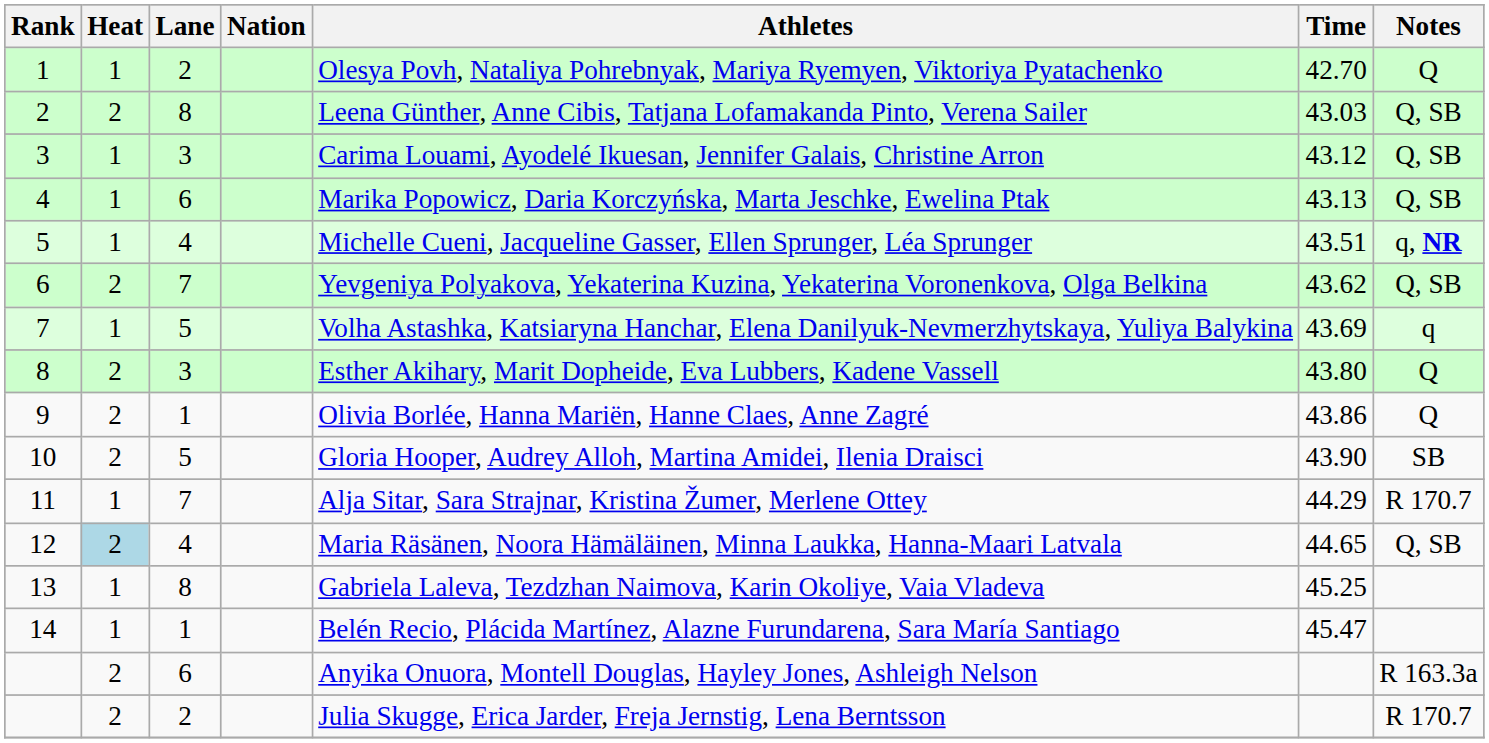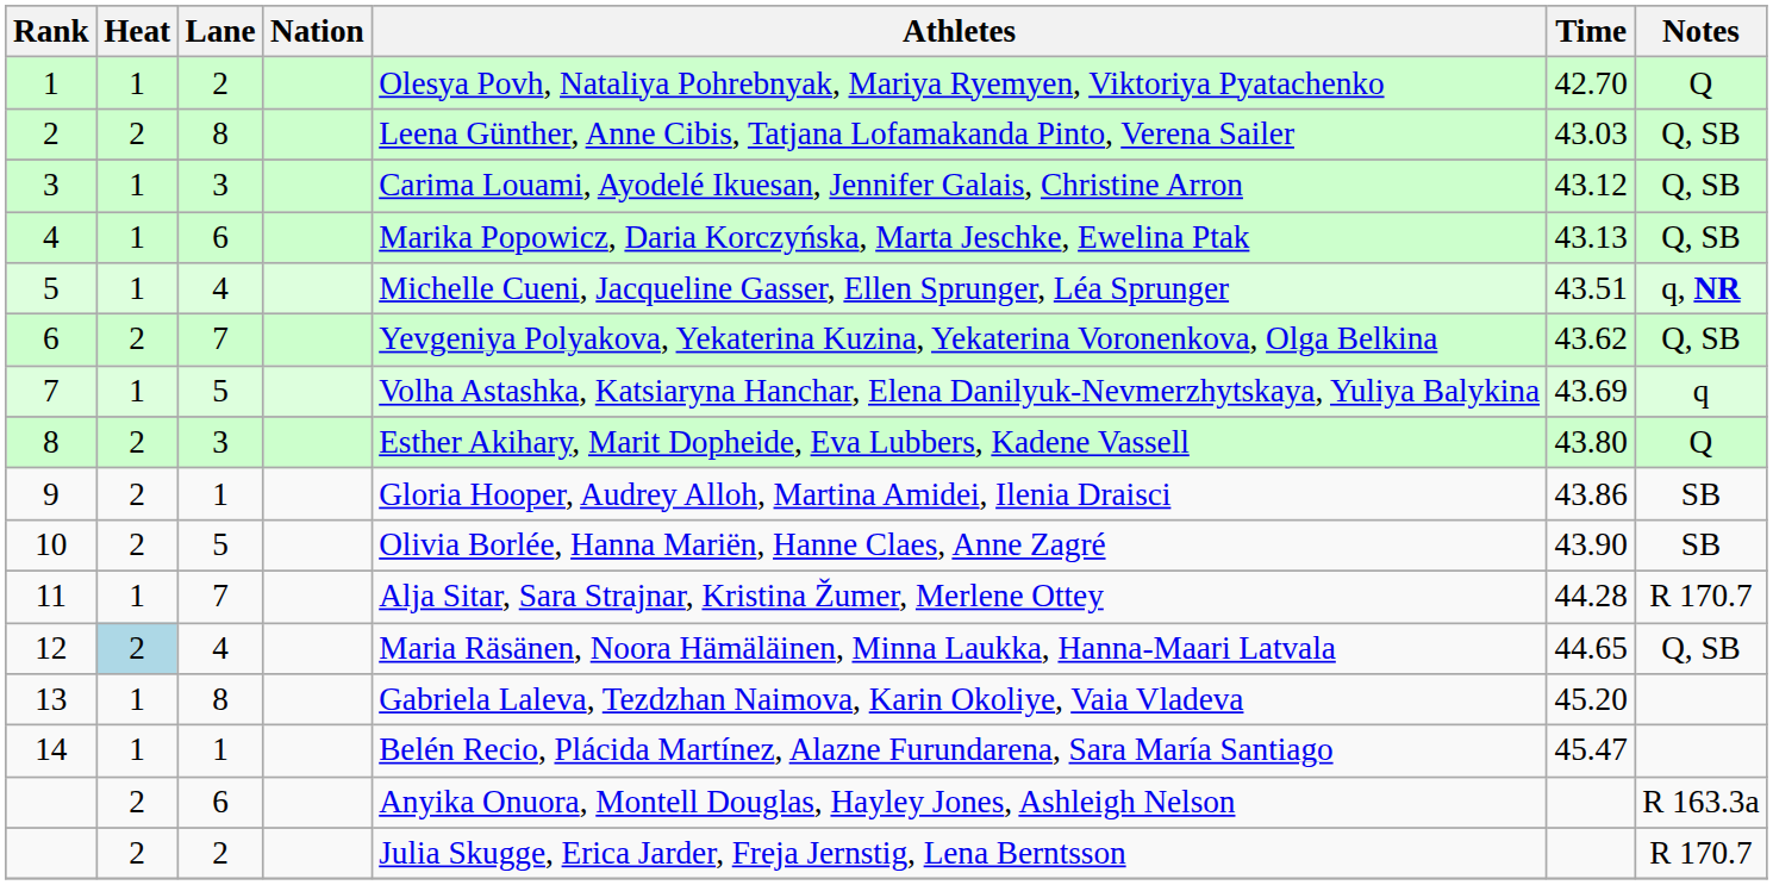 <table class="wikitable sortable" style="text-align:center">
 <tr>
 <th>Rank</th>
 <th>Heat</th>
 <th>Lane</th>
 <th>Nation</th>
 <th>Athletes</th>
 <th>Time</th>
 <th>Notes</th>
 </tr>
 <tr bgcolor=ccffcc>
 <td>1</td>
 <td>1</td>
 <td>2</td>
 <td align=left></td>
 <td align=left><a href='#'>Olesya Povh</a>, <a href='#'>Nataliya Pohrebnyak</a>, <a href='#'>Mariya Ryemyen</a>, <a href='#'>Viktoriya Pyatachenko</a></td>
 <td>42.70</td>
 <td>Q</td>
 </tr>
 <tr bgcolor=ccffcc>
 <td>2</td>
 <td>2</td>
 <td>8</td>
 <td align=left></td>
 <td align=left><a href='#'>Leena Günther</a>, <a href='#'>Anne Cibis</a>, <a href='#'>Tatjana Lofamakanda Pinto</a>, <a href='#'>Verena Sailer</a></td>
 <td>43.03</td>
 <td>Q, SB</td>
 </tr>
 <tr bgcolor=ccffcc>
 <td>3</td>
 <td>1</td>
 <td>3</td>
 <td align=left></td>
 <td align=left><a href='#'>Carima Louami</a>, <a href='#'>Ayodelé Ikuesan</a>, <a href='#'>Jennifer Galais</a>, <a href='#'>Christine Arron</a></td>
 <td>43.12</td>
 <td>Q, SB</td>
 </tr>
 <tr bgcolor=ccffcc>
 <td>4</td>
 <td>1</td>
 <td>6</td>
 <td align=left></td>
 <td align=left><a href='#'>Marika Popowicz</a>, <a href='#'>Daria Korczyńska</a>, <a href='#'>Marta Jeschke</a>, <a href='#'>Ewelina Ptak</a></td>
 <td>43.13</td>
 <td>Q, SB</td>
 </tr>
 <tr bgcolor=ddffdd>
 <td>5</td>
 <td>1</td>
 <td>4</td>
 <td align=left></td>
 <td align=left><a href='#'>Michelle Cueni</a>, <a href='#'>Jacqueline Gasser</a>, <a href='#'>Ellen Sprunger</a>, <a href='#'>Léa Sprunger</a></td>
 <td>43.51</td>
 <td>q, <strong><a href='#'>NR</a></strong></td>
 </tr>
 <tr bgcolor=ccffcc>
 <td>6</td>
 <td>2</td>
 <td>7</td>
 <td align=left></td>
 <td align=left><a href='#'>Yevgeniya Polyakova</a>, <a href='#'>Yekaterina Kuzina</a>, <a href='#'>Yekaterina Voronenkova</a>, <a href='#'>Olga Belkina</a></td>
 <td>43.62</td>
 <td>Q, SB</td>
 </tr>
 <tr bgcolor=ddffdd>
 <td>7</td>
 <td>1</td>
 <td>5</td>
 <td align=left></td>
 <td align=left><a href='#'>Volha Astashka</a>, <a href='#'>Katsiaryna Hanchar</a>, <a href='#'>Elena Danilyuk-Nevmerzhytskaya</a>, <a href='#'>Yuliya Balykina</a></td>
 <td>43.69</td>
 <td>q</td>
 </tr>
 <tr bgcolor=ccffcc>
 <td>8</td>
 <td>2</td>
 <td>3</td>
 <td align=left></td>
 <td align=left><a href='#'>Esther Akihary</a>, <a href='#'>Marit Dopheide</a>, <a href='#'>Eva Lubbers</a>, <a href='#'>Kadene Vassell</a></td>
 <td>43.80</td>
 <td>Q</td>
 </tr>
 <tr>
 <td>9</td>
 <td>2</td>
 <td>1</td>
 <td align=left></td>
-<td align=left><a href='#'>Olivia Borlée</a>, <a href='#'>Hanna Mariën</a>, <a href='#'>Hanne Claes</a>, <a href='#'>Anne Zagré</a></td>
+<td align=left><a href='#'>Gloria Hooper</a>, <a href='#'>Audrey Alloh</a>, <a href='#'>Martina Amidei</a>, <a href='#'>Ilenia Draisci</a></td>
 <td>43.86</td>
-<td>Q</td>
+<td>SB</td>
 </tr>
 <tr>
 <td>10</td>
 <td>2</td>
 <td>5</td>
 <td align=left></td>
-<td align=left><a href='#'>Gloria Hooper</a>, <a href='#'>Audrey Alloh</a>, <a href='#'>Martina Amidei</a>, <a href='#'>Ilenia Draisci</a></td>
+<td align=left><a href='#'>Olivia Borlée</a>, <a href='#'>Hanna Mariën</a>, <a href='#'>Hanne Claes</a>, <a href='#'>Anne Zagré</a></td>
 <td>43.90</td>
 <td>SB</td>
 </tr>
 <tr>
 <td>11</td>
 <td>1</td>
 <td>7</td>
 <td align=left></td>
 <td align=left><a href='#'>Alja Sitar</a>, <a href='#'>Sara Strajnar</a>, <a href='#'>Kristina Žumer</a>, <a href='#'>Merlene Ottey</a></td>
-<td>44.29</td>
+<td>44.28</td>
 <td>R 170.7</td>
 </tr>
 <tr>
 <td>12</td>
 <td style="background: lightblue;">2</td>
 <td>4</td>
 <td align=left></td>
 <td align=left><a href='#'>Maria Räsänen</a>, <a href='#'>Noora Hämäläinen</a>, <a href='#'>Minna Laukka</a>, <a href='#'>Hanna-Maari Latvala</a></td>
 <td>44.65</td>
 <td>Q, SB</td>
 </tr>
 <tr>
 <td>13</td>
 <td>1</td>
 <td>8</td>
 <td align=left></td>
 <td align=left><a href='#'>Gabriela Laleva</a>, <a href='#'>Tezdzhan Naimova</a>, <a href='#'>Karin Okoliye</a>, <a href='#'>Vaia Vladeva</a></td>
-<td>45.25</td>
+<td>45.20</td>
 <td></td>
 </tr>
 <tr>
 <td>14</td>
 <td>1</td>
 <td>1</td>
 <td align=left></td>
 <td align=left><a href='#'>Belén Recio</a>, <a href='#'>Plácida Martínez</a>, <a href='#'>Alazne Furundarena</a>, <a href='#'>Sara María Santiago</a></td>
 <td>45.47</td>
 <td></td>
 </tr>
 <tr>
 <td></td>
 <td>2</td>
 <td>6</td>
 <td align=left></td>
 <td align=left><a href='#'>Anyika Onuora</a>, <a href='#'>Montell Douglas</a>, <a href='#'>Hayley Jones</a>, <a href='#'>Ashleigh Nelson</a></td>
 <td></td>
 <td>R 163.3a</td>
 </tr>
 <tr>
 <td></td>
 <td>2</td>
 <td>2</td>
 <td align=left></td>
 <td align=left><a href='#'>Julia Skugge</a>, <a href='#'>Erica Jarder</a>, <a href='#'>Freja Jernstig</a>, <a href='#'>Lena Berntsson</a></td>
 <td></td>
 <td>R 170.7</td>
 </tr>
 <tr>
 </tr>
 </table>
